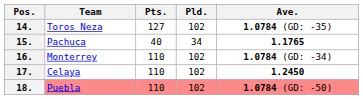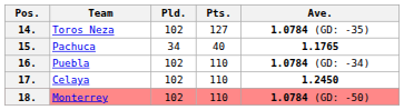 <table class="wikitable"style="border: 1px solid #ffffff; background-color: #f0f0f0" cellspacing="1" cellpadding="1" width="500">
 <tr bgcolor="#EFEFEF">
 <th align="center">Pos.</th>
 <th align="center">Team</th>
+<th align="center">Pld.</th>
 <th align="center">Pts.</th>
-<th align="center">Pld.</th>
 <th align="center">Ave.</th>
 </tr>
 <tr align="left" valign="top" bgcolor="ffffff">
 <th align="center">14.</th>
 <td><a href='#'>Toros Neza</a></td>
+<td align="center">102</td>
 <td align="center">127</td>
-<td align="center">102</td>
 <td align="center"><strong>1.0784</strong> (GD: -35)</td>
 </tr>
 <tr align="left" valign="top" bgcolor="ffffff">
 <th align="center">15.</th>
 <td><a href='#'>Pachuca</a></td>
+<td align="center">34</td>
 <td align="center">40</td>
-<td align="center">34</td>
 <td align="center"><strong>1.1765</strong></td>
 </tr>
 <tr align="left" valign="top" bgcolor="ffffff">
 <th align="center">16.</th>
-<td><a href='#'>Monterrey</a></td>
+<td><a href='#'>Puebla</a></td>
+<td align="center">102</td>
 <td align="center">110</td>
-<td align="center">102</td>
 <td align="center"><strong>1.0784</strong> (GD: -34)</td>
 </tr>
 <tr align="left" valign="top" bgcolor="ffffff">
 <th align="center">17.</th>
 <td><a href='#'>Celaya</a></td>
+<td align="center">102</td>
 <td align="center">110</td>
-<td align="center">102</td>
 <td align="center"><strong>1.2450</strong></td>
 </tr>
 <tr align="left" valign="top" bgcolor="ff8888">
 <th align="center">18.</th>
-<td><a href='#'>Puebla</a></td>
+<td><a href='#'>Monterrey</a></td>
+<td align="center">102</td>
 <td align="center">110</td>
-<td align="center">102</td>
 <td align="center"><strong>1.0784</strong> (GD: -50)</td>
 </tr>
 </table>
